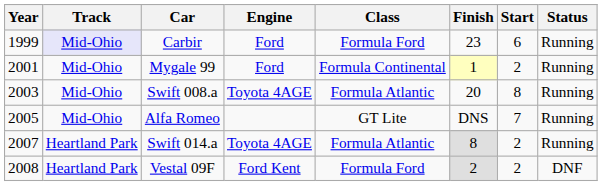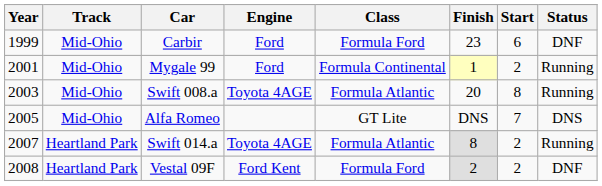 <table class="wikitable" style="text-align:center; font-size:90%">
 <tr>
 <th>Year</th>
 <th>Track</th>
 <th>Car</th>
 <th>Engine</th>
 <th>Class</th>
 <th>Finish</th>
 <th>Start</th>
 <th>Status</th>
 </tr>
 <tr>
 <td>1999</td>
-<td style="background: lavender;"><a href='#'>Mid-Ohio</a></td>
+<td><a href='#'>Mid-Ohio</a></td>
 <td><a href='#'>Carbir</a></td>
 <td><a href='#'>Ford</a></td>
 <td><a href='#'>Formula Ford</a></td>
 <td>23</td>
 <td>6</td>
-<td>Running</td>
+<td>DNF</td>
 </tr>
 <tr>
 <td>2001</td>
 <td><a href='#'>Mid-Ohio</a></td>
 <td><a href='#'>Mygale</a> 99</td>
 <td><a href='#'>Ford</a></td>
 <td><a href='#'>Formula Continental</a></td>
 <td style="background:#FFFFBF;">1</td>
 <td>2</td>
 <td>Running</td>
 </tr>
 <tr>
 <td>2003</td>
 <td><a href='#'>Mid-Ohio</a></td>
 <td><a href='#'>Swift</a> 008.a</td>
 <td><a href='#'>Toyota 4AGE</a></td>
 <td><a href='#'>Formula Atlantic</a></td>
 <td>20</td>
 <td>8</td>
 <td>Running</td>
 </tr>
 <tr>
 <td>2005</td>
 <td><a href='#'>Mid-Ohio</a></td>
 <td><a href='#'>Alfa Romeo</a></td>
 <td></td>
 <td>GT Lite</td>
 <td>DNS</td>
 <td>7</td>
-<td>Running</td>
+<td>DNS</td>
 </tr>
 <tr>
 <td>2007</td>
 <td><a href='#'>Heartland Park</a></td>
 <td><a href='#'>Swift</a> 014.a</td>
 <td><a href='#'>Toyota 4AGE</a></td>
 <td><a href='#'>Formula Atlantic</a></td>
 <td style="background:#DFDFDF;">8</td>
 <td>2</td>
 <td>Running</td>
 </tr>
 <tr>
 <td>2008</td>
 <td><a href='#'>Heartland Park</a></td>
 <td><a href='#'>Vestal</a> 09F</td>
 <td><a href='#'>Ford Kent</a></td>
 <td><a href='#'>Formula Ford</a></td>
 <td style="background:#DFDFDF;">2</td>
 <td>2</td>
 <td>DNF</td>
 </tr>
 </table>
